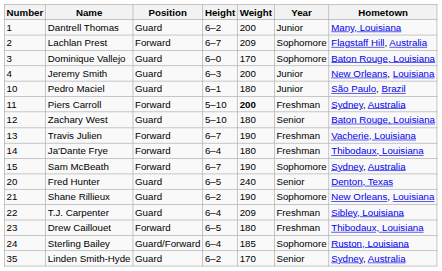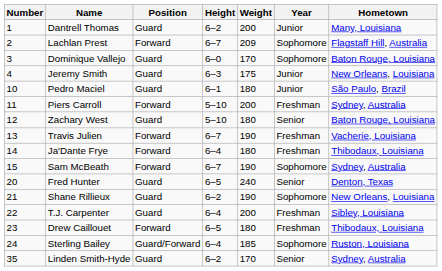 <table class="wikitable" style="font-size: 95%;">
 <tr>
 <th>Number</th>
 <th>Name</th>
 <th>Position</th>
 <th>Height</th>
 <th>Weight</th>
 <th>Year</th>
 <th>Hometown</th>
 </tr>
 <tr>
 <td>1</td>
 <td>Dantrell Thomas</td>
 <td>Guard</td>
 <td>6–2</td>
 <td>200</td>
 <td>Junior</td>
 <td><a href='#'>Many, Louisiana</a></td>
 </tr>
 <tr>
 <td>2</td>
 <td>Lachlan Prest</td>
 <td>Forward</td>
 <td>6–7</td>
 <td>209</td>
 <td>Sophomore</td>
 <td><a href='#'>Flagstaff Hill</a>, <a href='#'>Australia</a></td>
 </tr>
 <tr>
 <td>3</td>
 <td>Dominique Vallejo</td>
 <td>Guard</td>
 <td>6–0</td>
 <td>170</td>
 <td>Sophomore</td>
 <td><a href='#'>Baton Rouge, Louisiana</a></td>
 </tr>
 <tr>
 <td>4</td>
 <td>Jeremy Smith</td>
 <td>Guard</td>
 <td>6–3</td>
-<td>200</td>
+<td>175</td>
 <td>Junior</td>
 <td><a href='#'>New Orleans</a>, <a href='#'>Louisiana</a></td>
 </tr>
 <tr>
 <td>10</td>
 <td>Pedro Maciel</td>
 <td>Guard</td>
 <td>6–1</td>
 <td>180</td>
 <td>Junior</td>
 <td><a href='#'>São Paulo</a>, <a href='#'>Brazil</a></td>
 </tr>
 <tr>
 <td>11</td>
 <td>Piers Carroll</td>
 <td>Forward</td>
 <td>5–10</td>
-<td><strong>200</strong></td>
+<td>200</td>
 <td>Freshman</td>
 <td><a href='#'>Sydney</a>, <a href='#'>Australia</a></td>
 </tr>
 <tr>
 <td>12</td>
 <td>Zachary West</td>
 <td>Guard</td>
 <td>5–10</td>
 <td>180</td>
 <td>Senior</td>
 <td><a href='#'>Baton Rouge, Louisiana</a></td>
 </tr>
 <tr>
 <td>13</td>
 <td>Travis Julien</td>
 <td>Forward</td>
 <td>6–7</td>
 <td>190</td>
 <td>Freshman</td>
 <td><a href='#'>Vacherie, Louisiana</a></td>
 </tr>
 <tr>
 <td>14</td>
 <td>Ja'Dante Frye</td>
 <td>Forward</td>
 <td>6–4</td>
 <td>180</td>
 <td>Freshman</td>
 <td><a href='#'>Thibodaux, Louisiana</a></td>
 </tr>
 <tr>
 <td>15</td>
 <td>Sam McBeath</td>
 <td>Forward</td>
 <td>6–7</td>
 <td>190</td>
 <td>Sophomore</td>
 <td><a href='#'>Sydney</a>, <a href='#'>Australia</a></td>
 </tr>
 <tr>
 <td>20</td>
 <td>Fred Hunter</td>
 <td>Guard</td>
 <td>6–5</td>
 <td>240</td>
 <td>Senior</td>
 <td><a href='#'>Denton, Texas</a></td>
 </tr>
 <tr>
 <td>21</td>
 <td>Shane Rillieux</td>
 <td>Guard</td>
 <td>6–2</td>
 <td>190</td>
 <td>Sophomore</td>
 <td><a href='#'>New Orleans</a>, <a href='#'>Louisiana</a></td>
 </tr>
 <tr>
 <td>22</td>
 <td>T.J. Carpenter</td>
 <td>Guard</td>
 <td>6–4</td>
-<td>209</td>
+<td>200</td>
 <td>Freshman</td>
 <td><a href='#'>Sibley, Louisiana</a></td>
 </tr>
 <tr>
 <td>23</td>
 <td>Drew Caillouet</td>
 <td>Forward</td>
 <td>6–5</td>
 <td>180</td>
 <td>Freshman</td>
 <td><a href='#'>Thibodaux, Louisiana</a></td>
 </tr>
 <tr>
 <td>24</td>
 <td>Sterling Bailey</td>
 <td>Guard/Forward</td>
 <td>6–4</td>
 <td>185</td>
 <td>Sophomore</td>
 <td><a href='#'>Ruston, Louisiana</a></td>
 </tr>
 <tr>
 <td>35</td>
 <td>Linden Smith-Hyde</td>
 <td>Guard</td>
 <td>6–2</td>
 <td>170</td>
 <td>Senior</td>
 <td><a href='#'>Sydney</a>, <a href='#'>Australia</a></td>
 </tr>
 </table>
